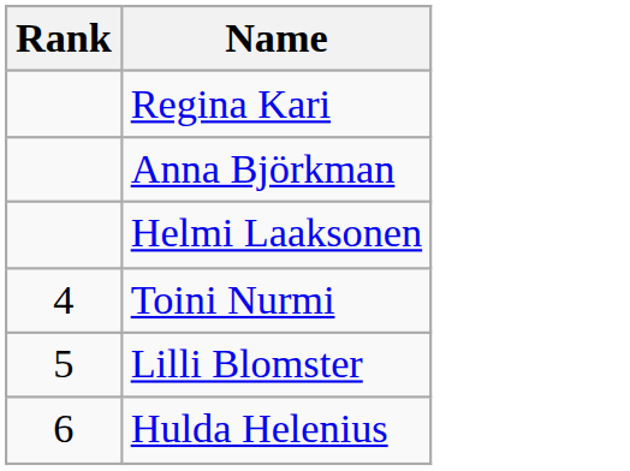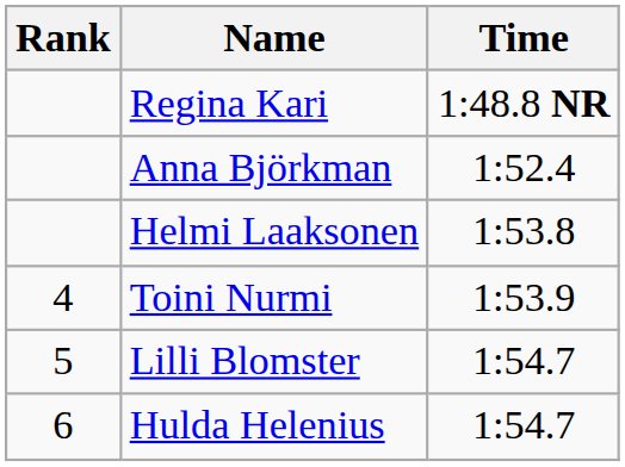 <table class="wikitable" style="text-align:center">
 <tr>
 <th>Rank</th>
 <th>Name</th>
+<th>Time</th>
 </tr>
 <tr>
 <td></td>
 <td align=left><a href='#'>Regina Kari</a></td>
+<td>1:48.8 <strong>NR</strong></td>
 </tr>
 <tr>
 <td></td>
 <td align=left><a href='#'>Anna Björkman</a></td>
+<td>1:52.4</td>
 </tr>
 <tr>
 <td></td>
 <td align=left><a href='#'>Helmi Laaksonen</a></td>
+<td>1:53.8</td>
 </tr>
 <tr>
 <td>4</td>
 <td align=left><a href='#'>Toini Nurmi</a></td>
+<td>1:53.9</td>
 </tr>
 <tr>
 <td>5</td>
 <td align=left><a href='#'>Lilli Blomster</a></td>
+<td>1:54.7</td>
 </tr>
 <tr>
 <td>6</td>
 <td align=left><a href='#'>Hulda Helenius</a></td>
+<td>1:54.7</td>
 </tr>
 </table>
